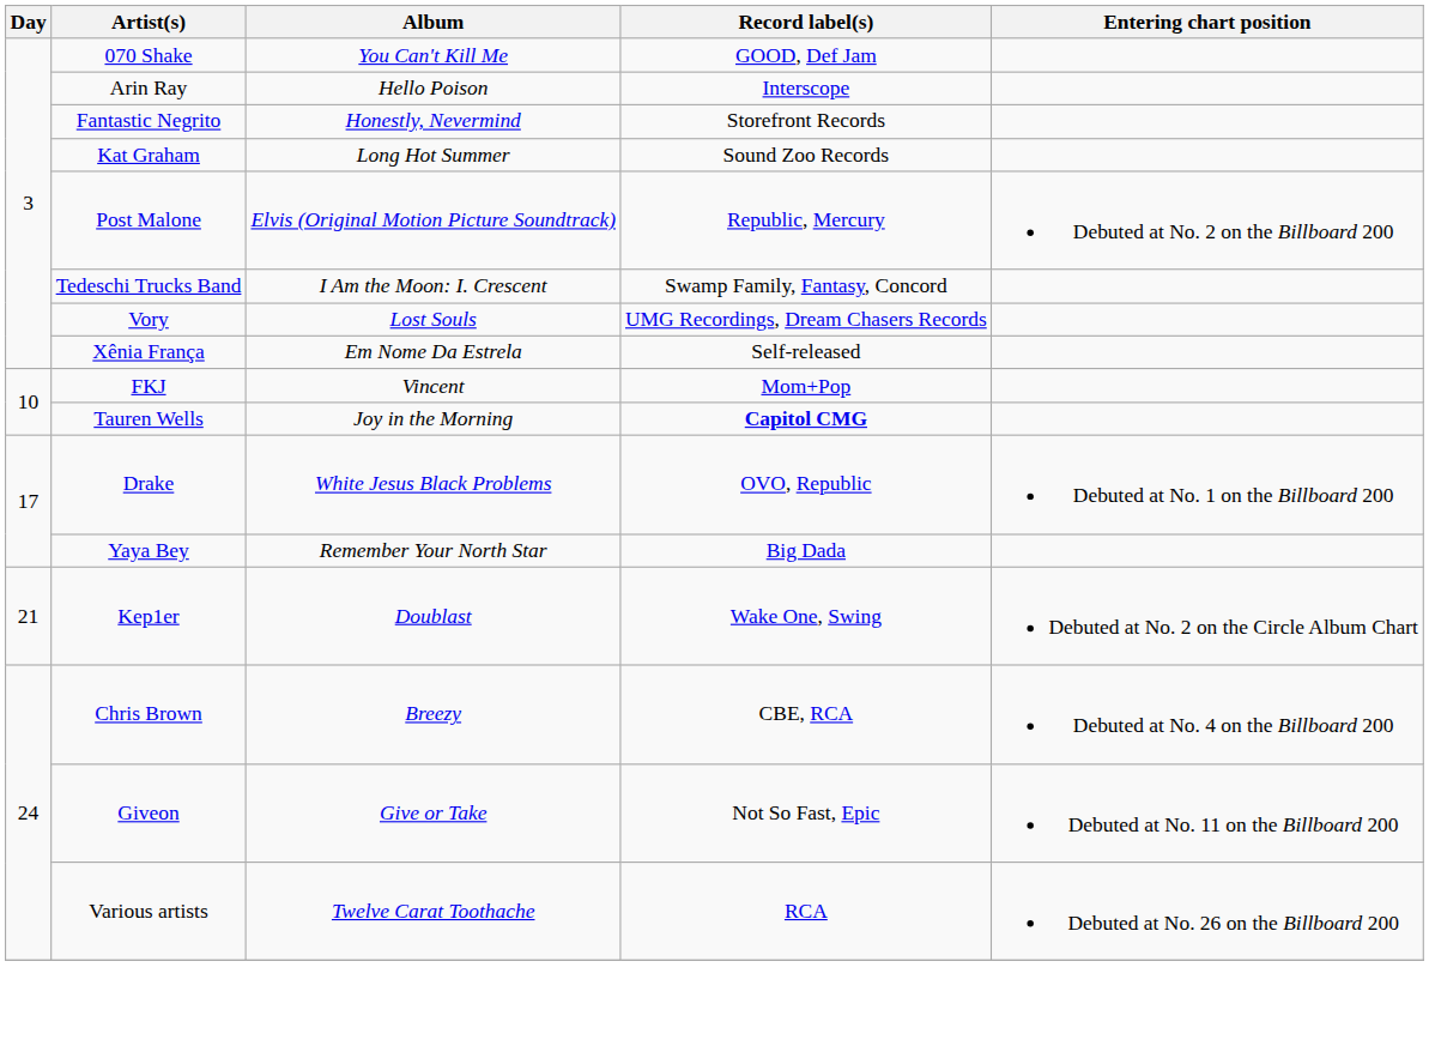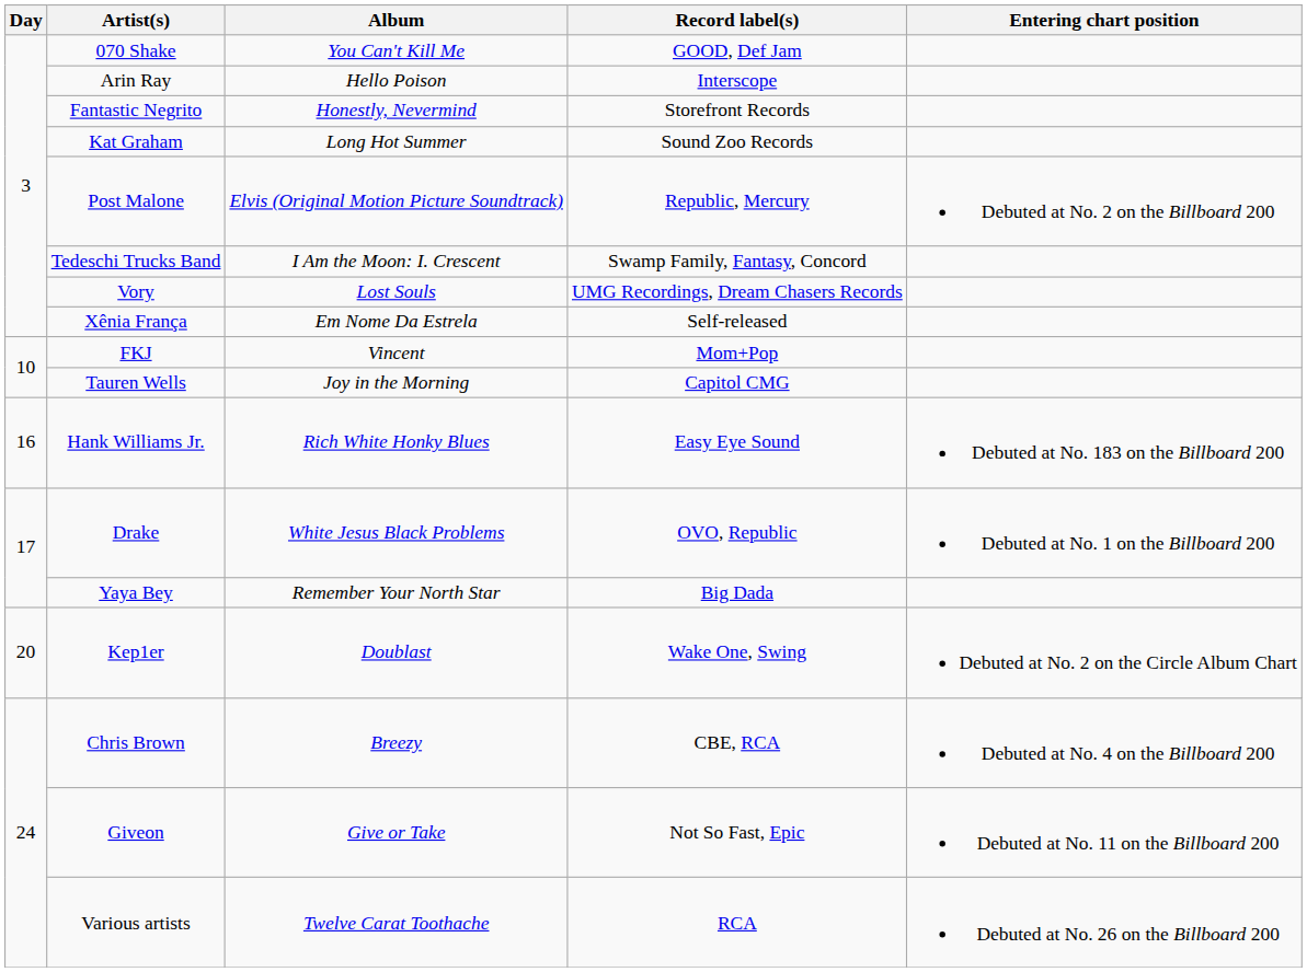 <table class="wikitable" style="text-align:center;">
 <tr>
 <th scope="col">Day</th>
 <th scope="col">Artist(s)</th>
 <th scope="col">Album</th>
 <th scope="col">Record label(s)</th>
 <th scope="col">Entering chart position</th>
 </tr>
 <tr>
 <td rowspan="8">3</td>
 <td><a href='#'>070 Shake</a></td>
 <td><em><a href='#'>You Can't Kill Me</a></em></td>
 <td><a href='#'>GOOD</a>, <a href='#'>Def Jam</a></td>
 <td></td>
 </tr>
 <tr>
 <td>Arin Ray</td>
 <td><em>Hello Poison</em></td>
 <td><a href='#'>Interscope</a></td>
 <td></td>
 </tr>
 <tr>
 <td><a href='#'>Fantastic Negrito</a></td>
 <td><em><a href='#'>Honestly, Nevermind</a></em></td>
 <td>Storefront Records</td>
 <td></td>
 </tr>
 <tr>
 <td><a href='#'>Kat Graham</a></td>
 <td><em>Long Hot Summer</em></td>
 <td>Sound Zoo Records</td>
 <td></td>
 </tr>
 <tr>
 <td><a href='#'>Post Malone</a></td>
 <td><em><a href='#'>Elvis (Original Motion Picture Soundtrack)</a></em></td>
 <td><a href='#'>Republic</a>, <a href='#'>Mercury</a></td>
 <td><br><ul><li>Debuted at No. 2 on the <em>Billboard</em> 200</li></ul></td>
 </tr>
 <tr>
 <td><a href='#'>Tedeschi Trucks Band</a></td>
 <td><em>I Am the Moon: I. Crescent</em></td>
 <td>Swamp Family, <a href='#'>Fantasy</a>, Concord</td>
 <td></td>
 </tr>
 <tr>
 <td><a href='#'>Vory</a></td>
 <td><em><a href='#'>Lost Souls</a></em></td>
 <td><a href='#'>UMG Recordings</a>, <a href='#'>Dream Chasers Records</a></td>
 <td></td>
 </tr>
 <tr>
 <td><a href='#'>Xênia França</a></td>
 <td><em>Em Nome Da Estrela</em></td>
 <td>Self-released</td>
 <td></td>
 </tr>
 <tr>
 <td rowspan="2">10</td>
 <td><a href='#'>FKJ</a></td>
 <td><em>Vincent</em></td>
 <td><a href='#'>Mom+Pop</a></td>
 <td></td>
 </tr>
 <tr>
 <td><a href='#'>Tauren Wells</a></td>
 <td><em>Joy in the Morning</em></td>
-<td><strong><a href='#'>Capitol CMG</a></strong></td>
+<td><a href='#'>Capitol CMG</a></td>
 <td></td>
+</tr>
+<tr>
+<td>16</td>
+<td><a href='#'>Hank Williams Jr.</a></td>
+<td><em><a href='#'>Rich White Honky Blues</a></em></td>
+<td><a href='#'>Easy Eye Sound</a></td>
+<td><br><ul><li>Debuted at No. 183 on the <em>Billboard</em> 200</li></ul></td>
 </tr>
 <tr>
 <td rowspan="2">17</td>
 <td><a href='#'>Drake</a></td>
 <td><em><a href='#'>White Jesus Black Problems</a></em></td>
 <td><a href='#'>OVO</a>, <a href='#'>Republic</a></td>
 <td><br><ul><li>Debuted at No. 1 on the <em>Billboard</em> 200</li></ul></td>
 </tr>
 <tr>
 <td><a href='#'>Yaya Bey</a></td>
 <td><em>Remember Your North Star</em></td>
 <td><a href='#'>Big Dada</a></td>
 <td></td>
 </tr>
 <tr>
-<td>21</td>
+<td>20</td>
 <td><a href='#'>Kep1er</a></td>
 <td><em><a href='#'>Doublast</a></em></td>
 <td><a href='#'>Wake One</a>, <a href='#'>Swing</a></td>
 <td><br><ul><li>Debuted at No. 2 on the Circle Album Chart</li></ul></td>
 </tr>
 <tr>
 <td rowspan="3">24</td>
 <td><a href='#'>Chris Brown</a></td>
 <td><em><a href='#'>Breezy</a></em></td>
 <td>CBE, <a href='#'>RCA</a></td>
 <td><br><ul><li>Debuted at No. 4 on the <em>Billboard</em> 200</li></ul></td>
 </tr>
 <tr>
 <td><a href='#'>Giveon</a></td>
 <td><em><a href='#'>Give or Take</a></em></td>
 <td>Not So Fast, <a href='#'>Epic</a></td>
 <td><br><ul><li>Debuted at No. 11 on the <em>Billboard</em> 200</li></ul></td>
 </tr>
 <tr>
 <td>Various artists</td>
 <td><em><a href='#'>Twelve Carat Toothache</a></em></td>
 <td><a href='#'>RCA</a></td>
 <td><br><ul><li>Debuted at No. 26 on the <em>Billboard</em> 200</li></ul></td>
 </tr>
 <tr>
 </tr>
 </table>
